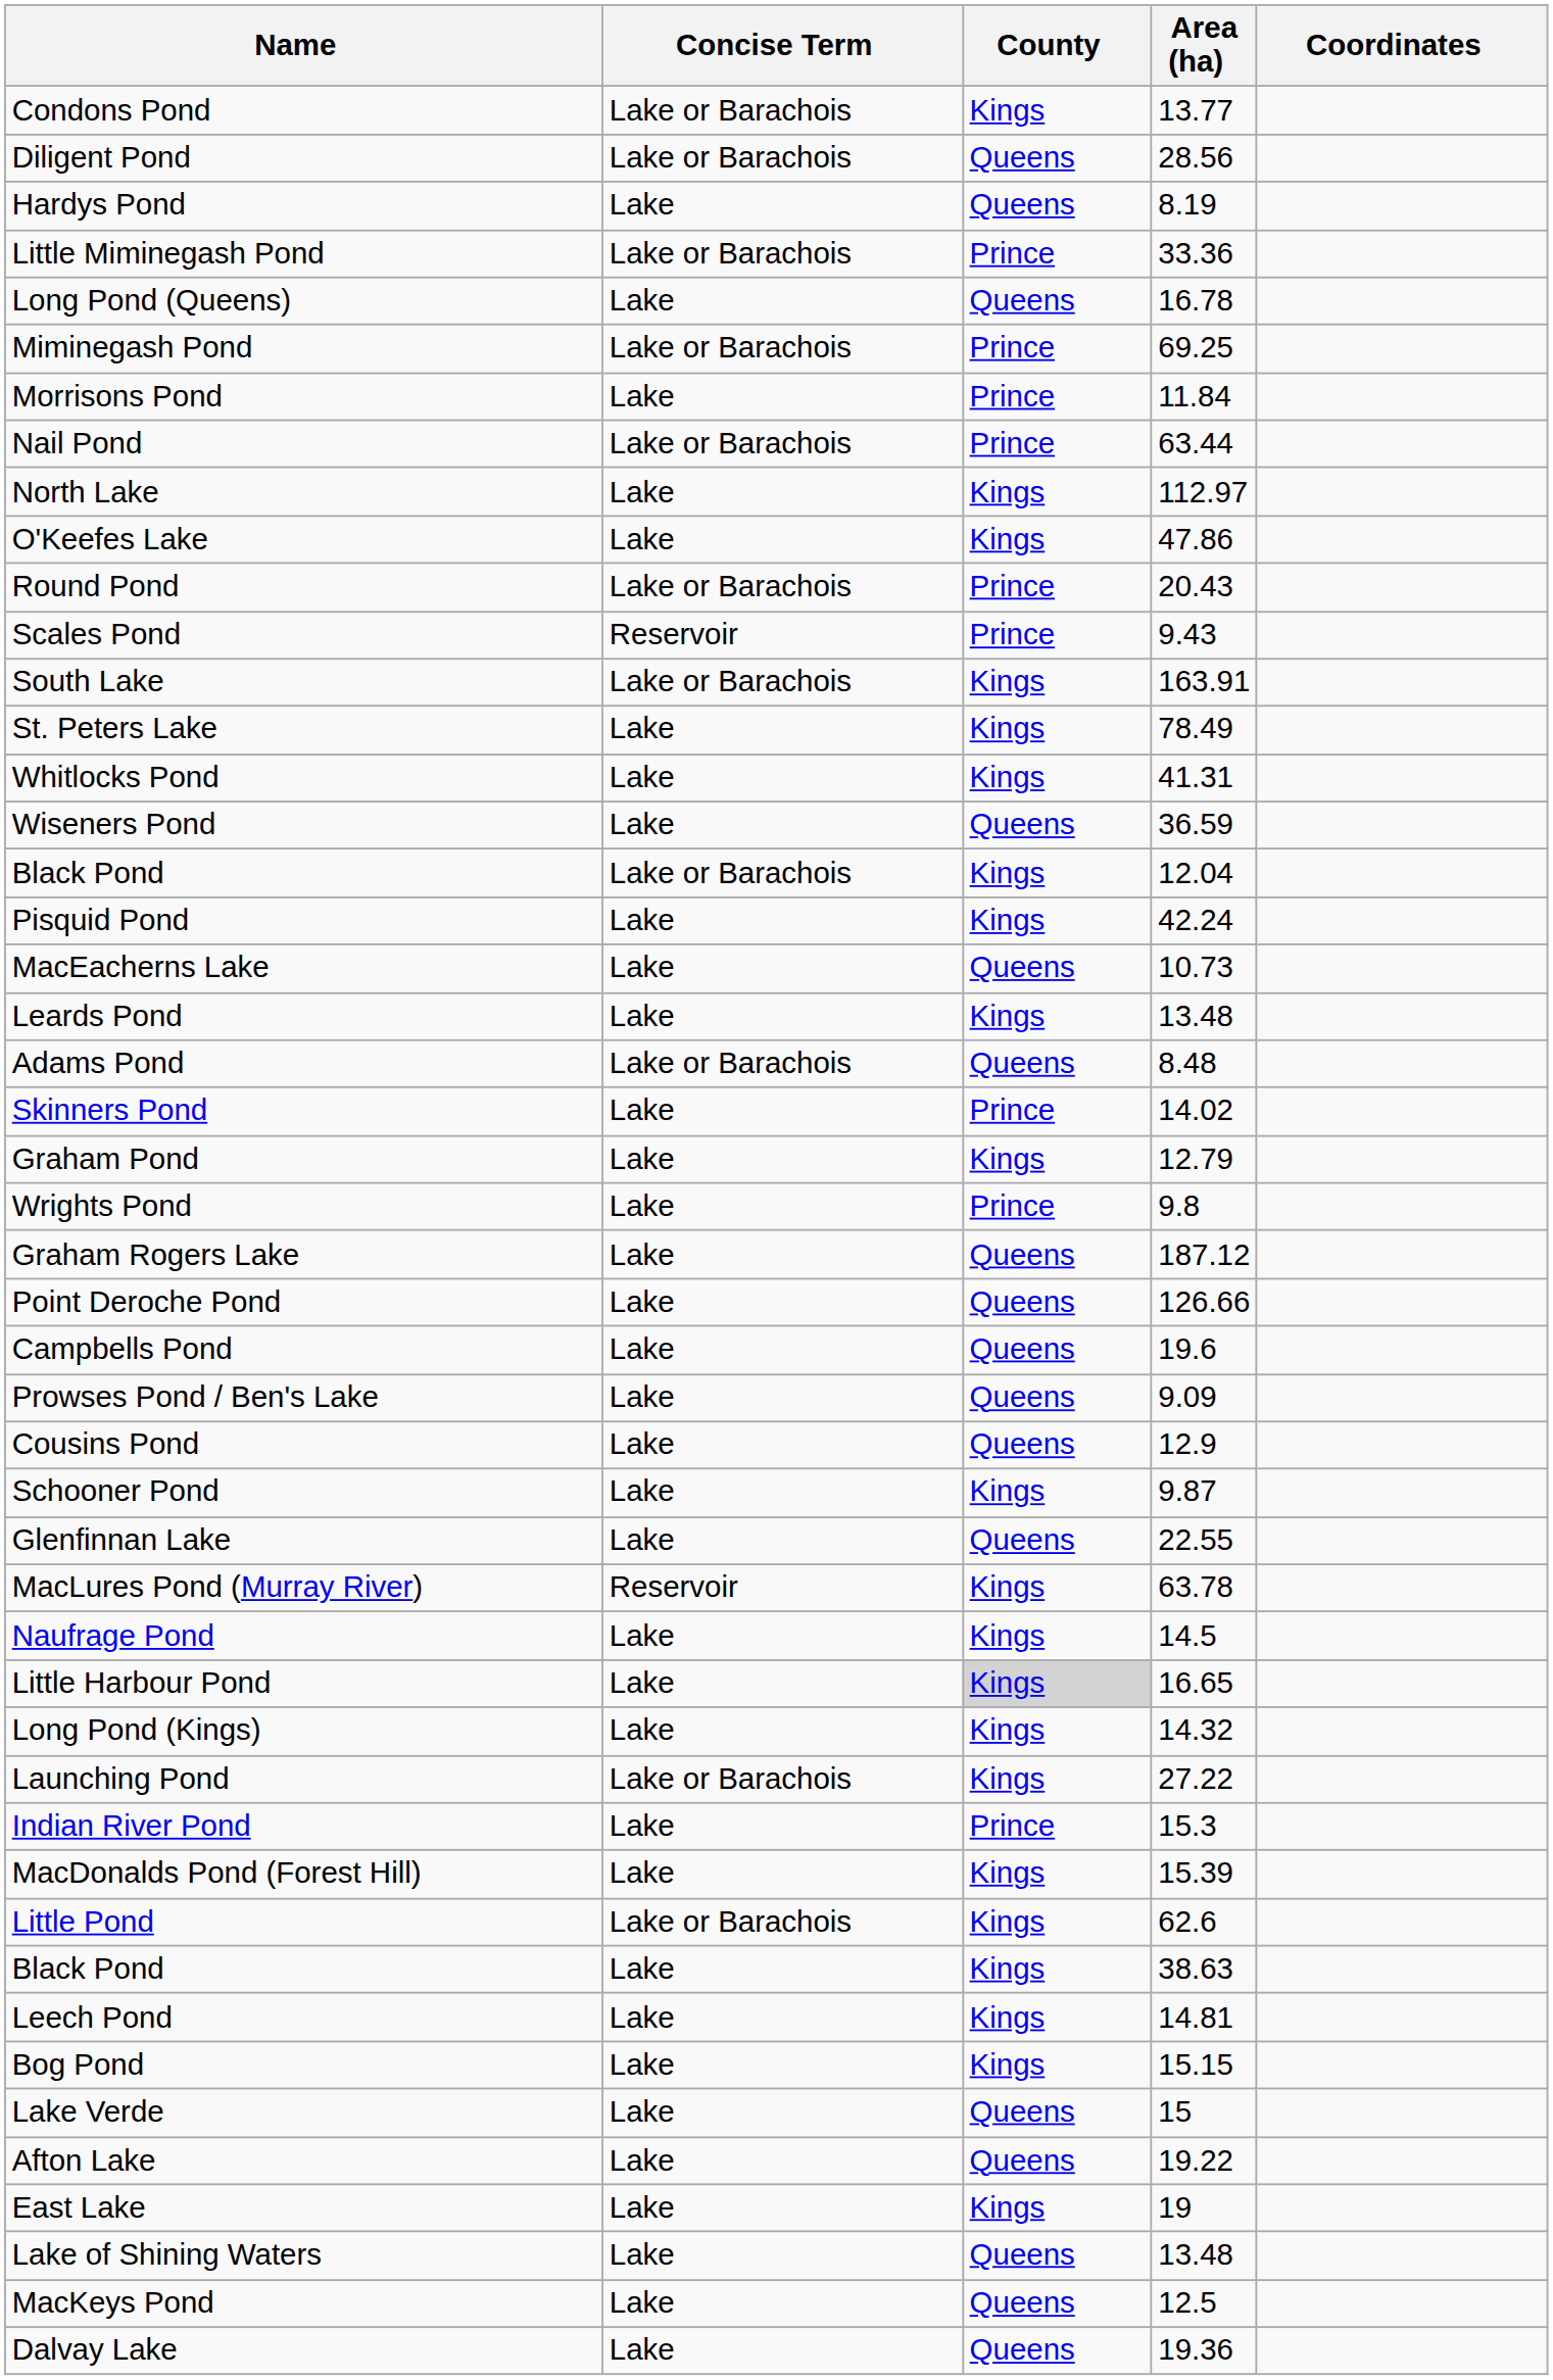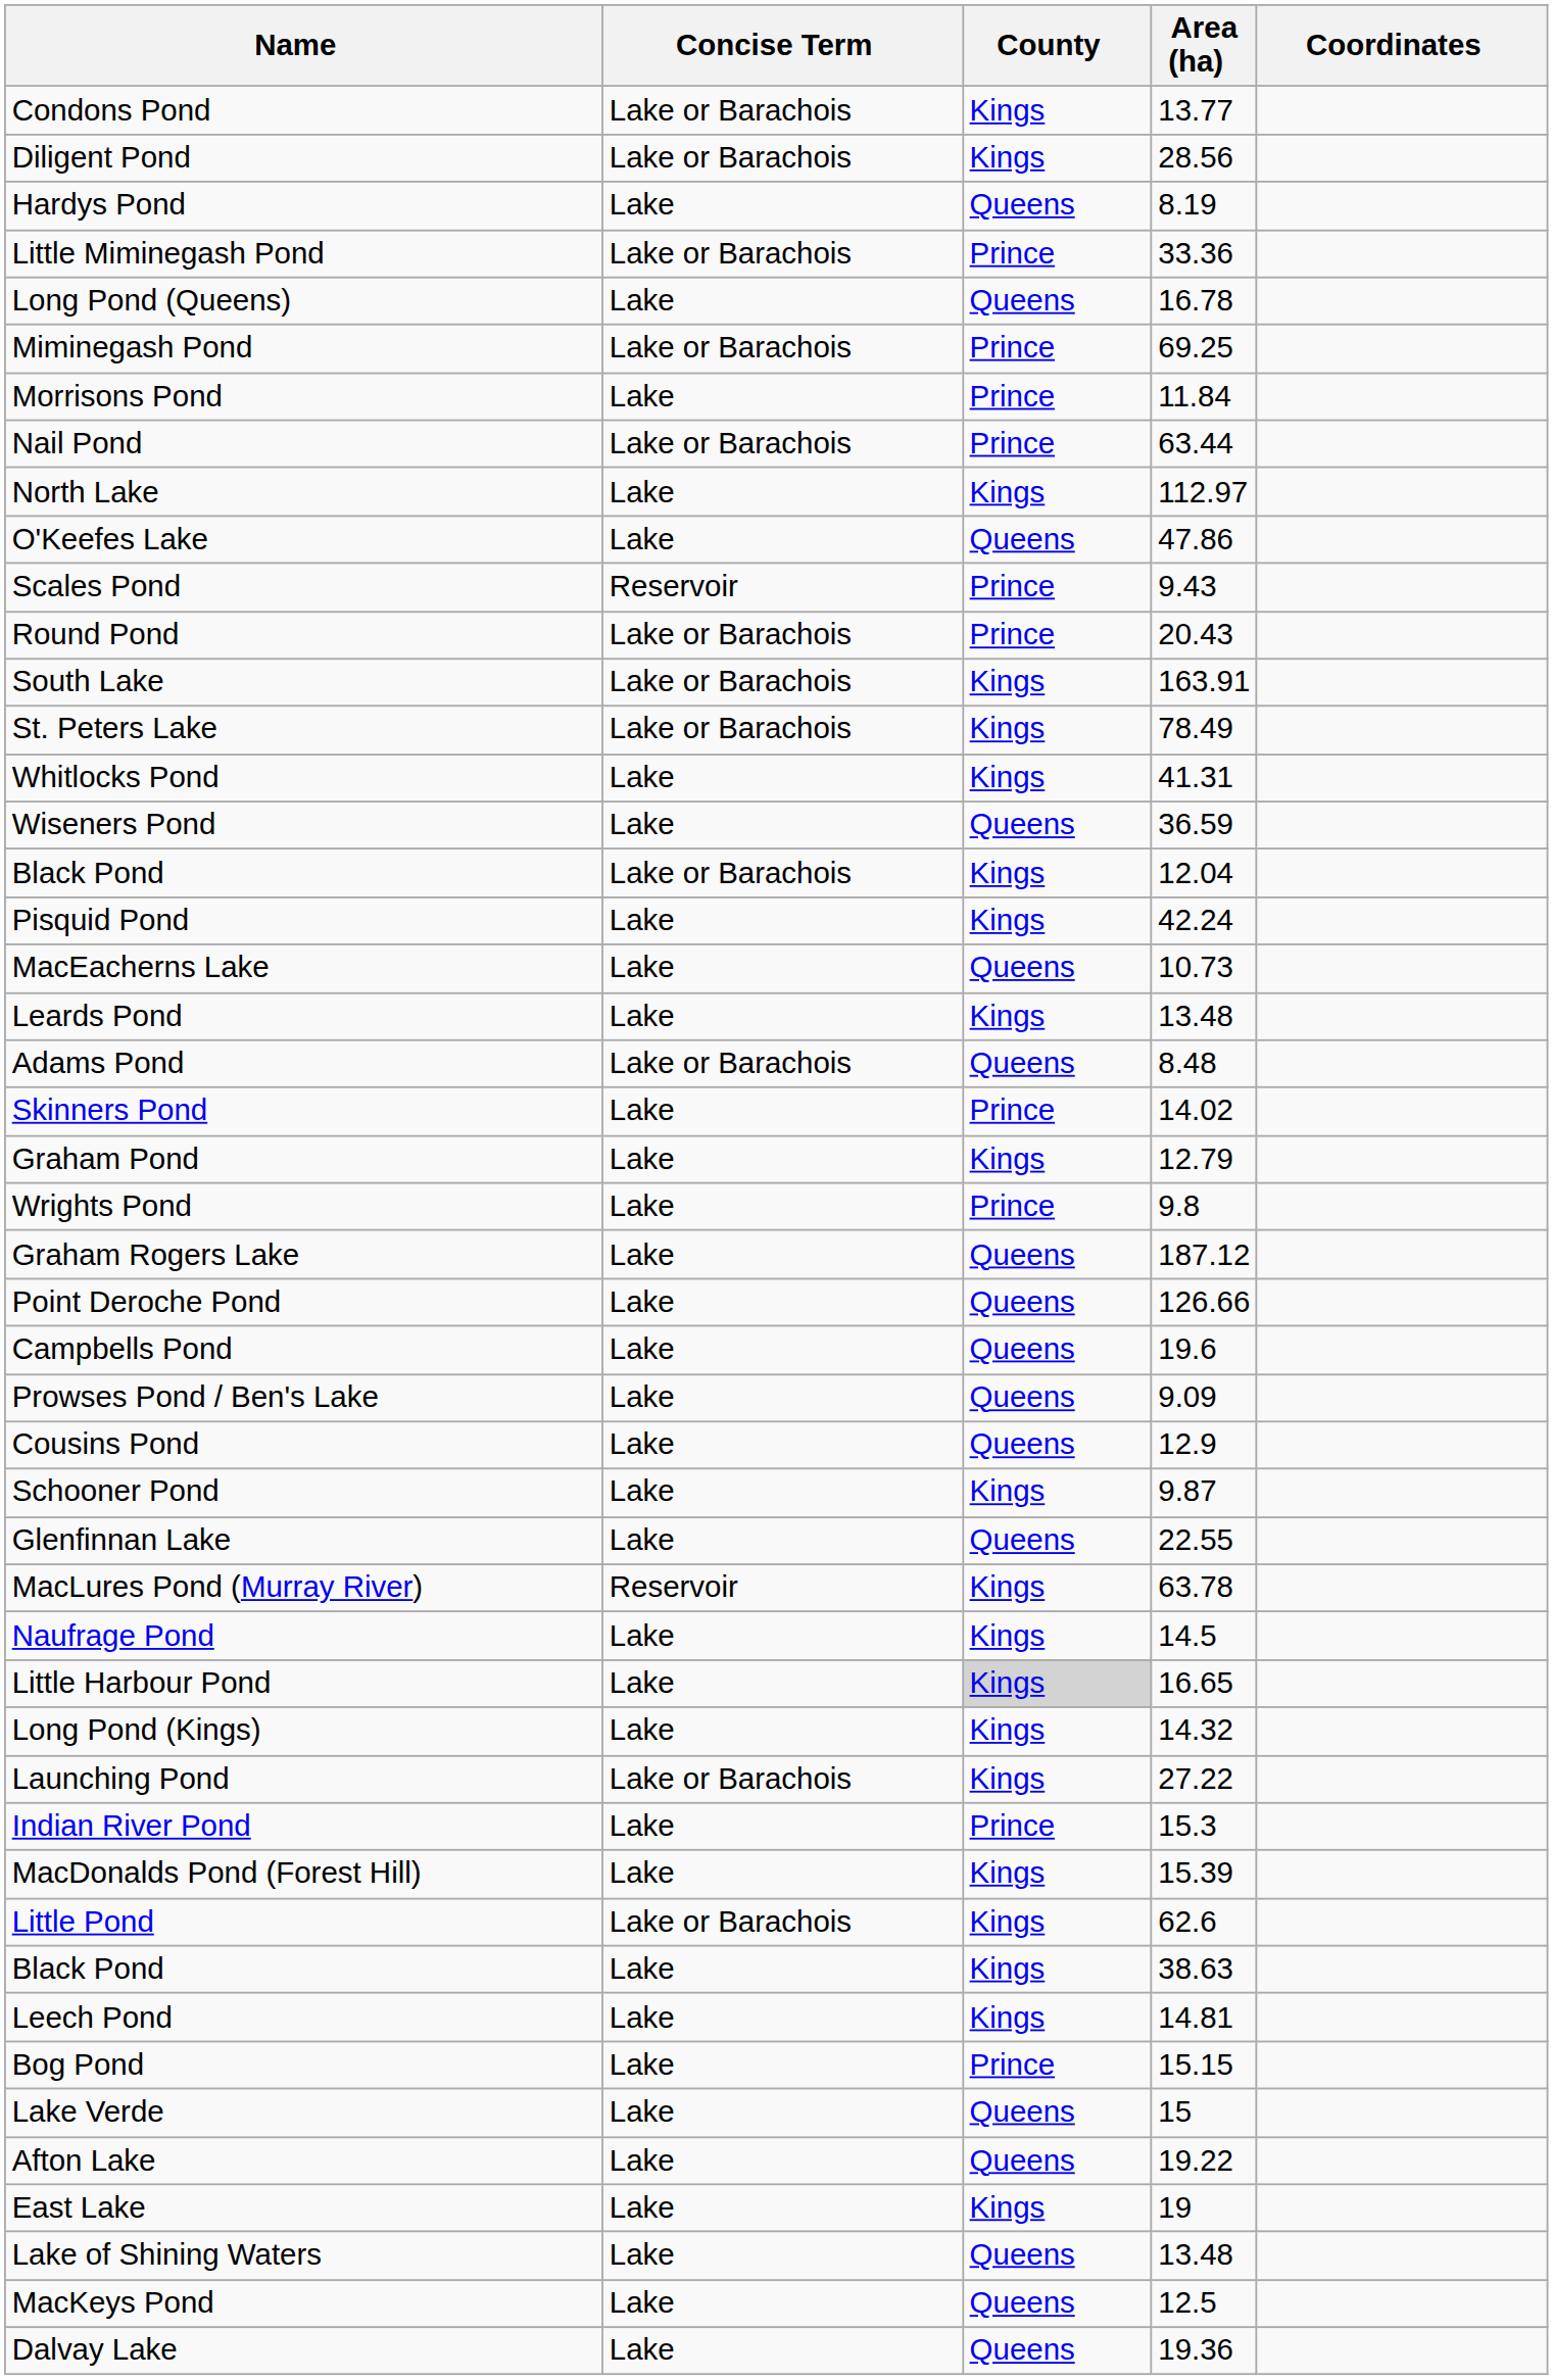 <table class="wikitable sortable" style="width:65%">
 <tr>
 <th width="*"><strong>Name</strong>  </th>
 <th width="*"><strong>Concise Term</strong>  </th>
 <th width="*"><strong>County</strong>  </th>
 <th width="5px"><strong>Area</strong> (ha)  </th>
 <th width="*"><strong>Coordinates</strong>  </th>
 </tr>
 <tr ->
 <td>Condons Pond</td>
 <td>Lake or Barachois</td>
 <td><a href='#'>Kings</a></td>
 <td>13.77</td>
 <td></td>
 </tr>
 <tr>
 <td>Diligent Pond</td>
 <td>Lake or Barachois</td>
-<td><a href='#'>Queens</a></td>
+<td><a href='#'>Kings</a></td>
 <td>28.56</td>
 <td></td>
 </tr>
 <tr>
 <td>Hardys Pond</td>
 <td>Lake</td>
 <td><a href='#'>Queens</a></td>
 <td>8.19</td>
 <td></td>
 </tr>
 <tr>
 <td>Little Miminegash Pond</td>
 <td>Lake or Barachois</td>
 <td><a href='#'>Prince</a></td>
 <td>33.36</td>
 <td></td>
 </tr>
 <tr>
 <td>Long Pond (Queens)</td>
 <td>Lake</td>
 <td><a href='#'>Queens</a></td>
 <td>16.78</td>
 <td></td>
 </tr>
 <tr>
 <td>Miminegash Pond</td>
 <td>Lake or Barachois</td>
 <td><a href='#'>Prince</a></td>
 <td>69.25</td>
 <td></td>
 </tr>
 <tr>
 <td>Morrisons Pond</td>
 <td>Lake</td>
 <td><a href='#'>Prince</a></td>
 <td>11.84</td>
 <td></td>
 </tr>
 <tr>
 <td>Nail Pond</td>
 <td>Lake or Barachois</td>
 <td><a href='#'>Prince</a></td>
 <td>63.44</td>
 <td></td>
 </tr>
 <tr>
 <td>North Lake</td>
 <td>Lake</td>
 <td><a href='#'>Kings</a></td>
 <td>112.97</td>
 <td></td>
 </tr>
 <tr>
 <td>O'Keefes Lake</td>
 <td>Lake</td>
-<td><a href='#'>Kings</a></td>
+<td><a href='#'>Queens</a></td>
 <td>47.86</td>
+<td></td>
+</tr>
+<tr>
+<td>Scales Pond</td>
+<td>Reservoir</td>
+<td><a href='#'>Prince</a></td>
+<td>9.43</td>
 <td></td>
 </tr>
 <tr>
 <td>Round Pond</td>
 <td>Lake or Barachois</td>
 <td><a href='#'>Prince</a></td>
 <td>20.43</td>
-<td></td>
-</tr>
-<tr>
-<td>Scales Pond</td>
-<td>Reservoir</td>
-<td><a href='#'>Prince</a></td>
-<td>9.43</td>
 <td></td>
 </tr>
 <tr>
 <td>South Lake</td>
 <td>Lake or Barachois</td>
 <td><a href='#'>Kings</a></td>
 <td>163.91</td>
 <td></td>
 </tr>
 <tr>
 <td>St. Peters Lake</td>
-<td>Lake</td>
+<td>Lake or Barachois</td>
 <td><a href='#'>Kings</a></td>
 <td>78.49</td>
 <td></td>
 </tr>
 <tr>
 <td>Whitlocks Pond</td>
 <td>Lake</td>
 <td><a href='#'>Kings</a></td>
 <td>41.31</td>
 <td></td>
 </tr>
 <tr>
 <td>Wiseners Pond</td>
 <td>Lake</td>
 <td><a href='#'>Queens</a></td>
 <td>36.59</td>
 <td></td>
 </tr>
 <tr>
 <td>Black Pond</td>
 <td>Lake or Barachois</td>
 <td><a href='#'>Kings</a></td>
 <td>12.04</td>
 <td></td>
 </tr>
 <tr>
 <td>Pisquid Pond</td>
 <td>Lake</td>
 <td><a href='#'>Kings</a></td>
 <td>42.24</td>
 <td></td>
 </tr>
 <tr>
 <td>MacEacherns Lake</td>
 <td>Lake</td>
 <td><a href='#'>Queens</a></td>
 <td>10.73</td>
 <td></td>
 </tr>
 <tr>
 <td>Leards Pond</td>
 <td>Lake</td>
 <td><a href='#'>Kings</a></td>
 <td>13.48</td>
 <td></td>
 </tr>
 <tr>
 <td>Adams Pond</td>
 <td>Lake or Barachois</td>
 <td><a href='#'>Queens</a></td>
 <td>8.48</td>
 <td></td>
 </tr>
 <tr>
 <td><a href='#'>Skinners Pond</a></td>
 <td>Lake</td>
 <td><a href='#'>Prince</a></td>
 <td>14.02</td>
 <td></td>
 </tr>
 <tr>
 <td>Graham Pond</td>
 <td>Lake</td>
 <td><a href='#'>Kings</a></td>
 <td>12.79</td>
 <td></td>
 </tr>
 <tr>
 <td>Wrights Pond</td>
 <td>Lake</td>
 <td><a href='#'>Prince</a></td>
 <td>9.8</td>
 <td></td>
 </tr>
 <tr>
 <td>Graham Rogers Lake</td>
 <td>Lake</td>
 <td><a href='#'>Queens</a></td>
 <td>187.12</td>
 <td></td>
 </tr>
 <tr>
 <td>Point Deroche Pond</td>
 <td>Lake</td>
 <td><a href='#'>Queens</a></td>
 <td>126.66</td>
 <td></td>
 </tr>
 <tr>
 <td>Campbells Pond</td>
 <td>Lake</td>
 <td><a href='#'>Queens</a></td>
 <td>19.6</td>
 <td></td>
 </tr>
 <tr>
 <td>Prowses Pond / Ben's Lake</td>
 <td>Lake</td>
 <td><a href='#'>Queens</a></td>
 <td>9.09</td>
 <td></td>
 </tr>
 <tr>
 <td>Cousins Pond</td>
 <td>Lake</td>
 <td><a href='#'>Queens</a></td>
 <td>12.9</td>
 <td></td>
 </tr>
 <tr>
 <td>Schooner Pond</td>
 <td>Lake</td>
 <td><a href='#'>Kings</a></td>
 <td>9.87</td>
 <td></td>
 </tr>
 <tr>
 <td>Glenfinnan Lake</td>
 <td>Lake</td>
 <td><a href='#'>Queens</a></td>
 <td>22.55</td>
 <td></td>
 </tr>
 <tr>
 <td>MacLures Pond (<a href='#'>Murray River</a>)</td>
 <td>Reservoir</td>
 <td><a href='#'>Kings</a></td>
 <td>63.78</td>
 <td></td>
 </tr>
 <tr>
 <td><a href='#'>Naufrage Pond</a></td>
 <td>Lake</td>
 <td><a href='#'>Kings</a></td>
 <td>14.5</td>
 <td></td>
 </tr>
 <tr>
 <td>Little Harbour Pond</td>
 <td>Lake</td>
 <td style="background: lightgrey;"><a href='#'>Kings</a></td>
 <td>16.65</td>
 <td></td>
 </tr>
 <tr>
 <td>Long Pond (Kings)</td>
 <td>Lake</td>
 <td><a href='#'>Kings</a></td>
 <td>14.32</td>
 <td></td>
 </tr>
 <tr>
 <td>Launching Pond</td>
 <td>Lake or Barachois</td>
 <td><a href='#'>Kings</a></td>
 <td>27.22</td>
 <td></td>
 </tr>
 <tr>
 <td><a href='#'>Indian River Pond</a></td>
 <td>Lake</td>
 <td><a href='#'>Prince</a></td>
 <td>15.3</td>
 <td></td>
 </tr>
 <tr>
 <td>MacDonalds Pond (Forest Hill)</td>
 <td>Lake</td>
 <td><a href='#'>Kings</a></td>
 <td>15.39</td>
 <td></td>
 </tr>
 <tr>
 <td><a href='#'>Little Pond</a></td>
 <td>Lake or Barachois</td>
 <td><a href='#'>Kings</a></td>
 <td>62.6</td>
 <td></td>
 </tr>
 <tr>
 <td>Black Pond</td>
 <td>Lake</td>
 <td><a href='#'>Kings</a></td>
 <td>38.63</td>
 <td></td>
 </tr>
 <tr>
 <td>Leech Pond</td>
 <td>Lake</td>
 <td><a href='#'>Kings</a></td>
 <td>14.81</td>
 <td></td>
 </tr>
 <tr>
 <td>Bog Pond</td>
 <td>Lake</td>
-<td><a href='#'>Kings</a></td>
+<td><a href='#'>Prince</a></td>
 <td>15.15</td>
 <td></td>
 </tr>
 <tr>
 <td>Lake Verde</td>
 <td>Lake</td>
 <td><a href='#'>Queens</a></td>
 <td>15</td>
 <td></td>
 </tr>
 <tr>
 <td>Afton Lake</td>
 <td>Lake</td>
 <td><a href='#'>Queens</a></td>
 <td>19.22</td>
 <td></td>
 </tr>
 <tr>
 <td>East Lake</td>
 <td>Lake</td>
 <td><a href='#'>Kings</a></td>
 <td>19</td>
 <td></td>
 </tr>
 <tr>
 <td>Lake of Shining Waters</td>
 <td>Lake</td>
 <td><a href='#'>Queens</a></td>
 <td>13.48</td>
 <td></td>
 </tr>
 <tr>
 <td>MacKeys Pond</td>
 <td>Lake</td>
 <td><a href='#'>Queens</a></td>
 <td>12.5</td>
 <td></td>
 </tr>
 <tr>
 <td>Dalvay Lake</td>
 <td>Lake</td>
 <td><a href='#'>Queens</a></td>
 <td>19.36</td>
 <td></td>
 </tr>
 </table>
